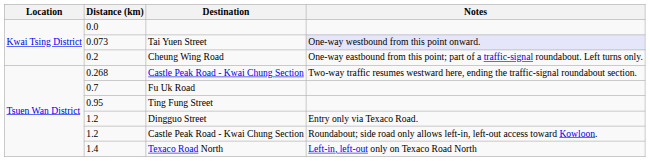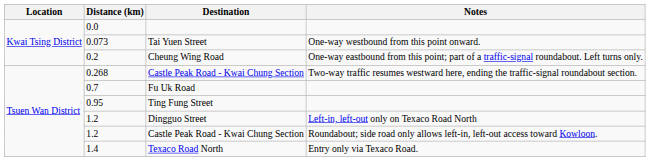 <table class="wikitable">
 <tr>
 <th>Location</th>
 <th>Distance (km)</th>
 <th>Destination</th>
 <th>Notes</th>
 </tr>
 <tr>
 <td rowspan="3"><a href='#'>Kwai Tsing District</a></td>
 <td>0.0</td>
 <td></td>
 <td></td>
 </tr>
 <tr>
 <td>0.073</td>
 <td>Tai Yuen Street</td>
-<td style="background: lavender;">One-way westbound from this point onward.</td>
+<td>One-way westbound from this point onward.</td>
 </tr>
 <tr>
 <td>0.2</td>
 <td>Cheung Wing Road</td>
 <td>One-way eastbound from this point; part of a <a href='#'>traffic-signal</a> roundabout. Left turns only.</td>
 </tr>
 <tr>
 <td rowspan="6"><a href='#'>Tsuen Wan District</a></td>
 <td>0.268</td>
 <td><a href='#'>Castle Peak Road - Kwai Chung Section</a></td>
 <td>Two-way traffic resumes westward here, ending the traffic-signal roundabout section.</td>
 </tr>
 <tr>
 <td>0.7</td>
 <td>Fu Uk Road</td>
 <td></td>
 </tr>
 <tr>
 <td>0.95</td>
 <td>Ting Fung Street</td>
 <td></td>
 </tr>
 <tr>
 <td>1.2</td>
 <td>Dingguo Street</td>
-<td>Entry only via Texaco Road.</td>
+<td><a href='#'>Left-in, left-out</a> only on Texaco Road North</td>
 </tr>
 <tr>
 <td>1.2</td>
 <td>Castle Peak Road - Kwai Chung Section</td>
 <td>Roundabout; side road only allows left-in, left-out access toward <a href='#'>Kowloon</a>.</td>
 </tr>
 <tr>
 <td>1.4</td>
 <td><a href='#'>Texaco Road</a> North</td>
-<td><a href='#'>Left-in, left-out</a> only on Texaco Road North</td>
+<td>Entry only via Texaco Road.</td>
 </tr>
 </table>
